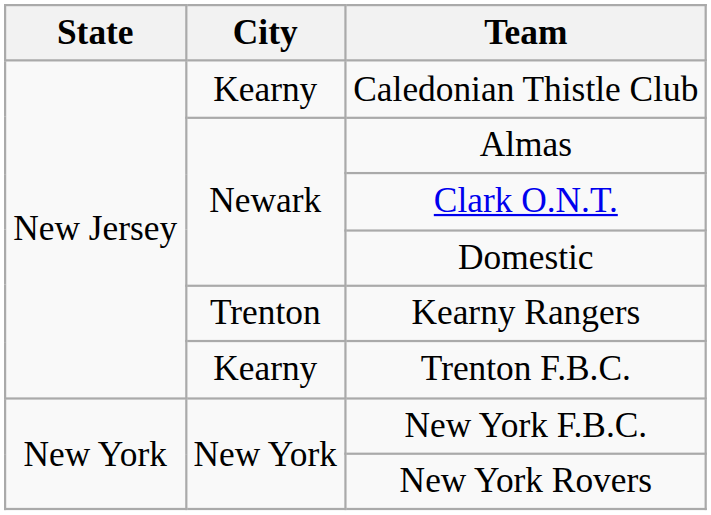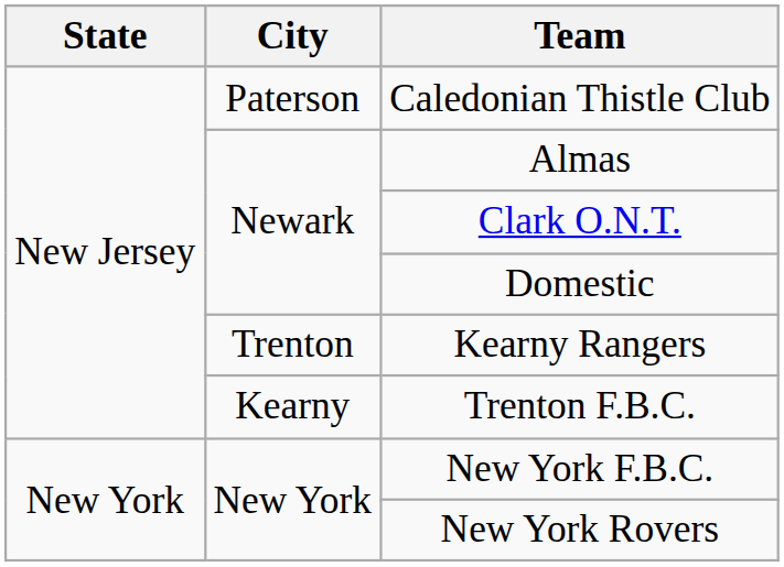 <table class= "wikitable sortable" style="text-align:center">
 <tr>
 <th>State</th>
 <th>City</th>
 <th>Team</th>
 </tr>
 <tr>
 <td rowspan=6>New Jersey</td>
-<td>Kearny</td>
+<td>Paterson</td>
 <td>Caledonian Thistle Club</td>
 </tr>
 <tr>
 <td rowspan=3>Newark</td>
 <td>Almas</td>
 </tr>
 <tr>
 <td><a href='#'>Clark O.N.T.</a></td>
 </tr>
 <tr>
 <td>Domestic</td>
 </tr>
 <tr>
 <td>Trenton</td>
 <td>Kearny Rangers</td>
 </tr>
 <tr>
 <td>Kearny</td>
 <td>Trenton F.B.C.</td>
 </tr>
 <tr>
 <td rowspan=2>New York</td>
 <td rowspan=2>New York</td>
 <td>New York F.B.C.</td>
 </tr>
 <tr>
 <td>New York Rovers</td>
 </tr>
 </table>
